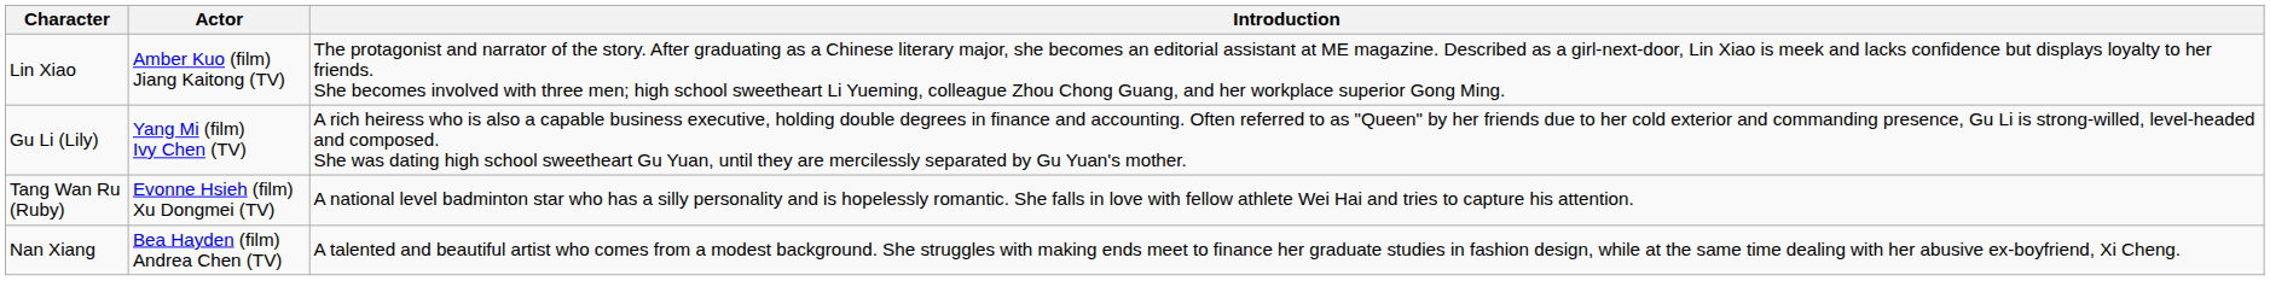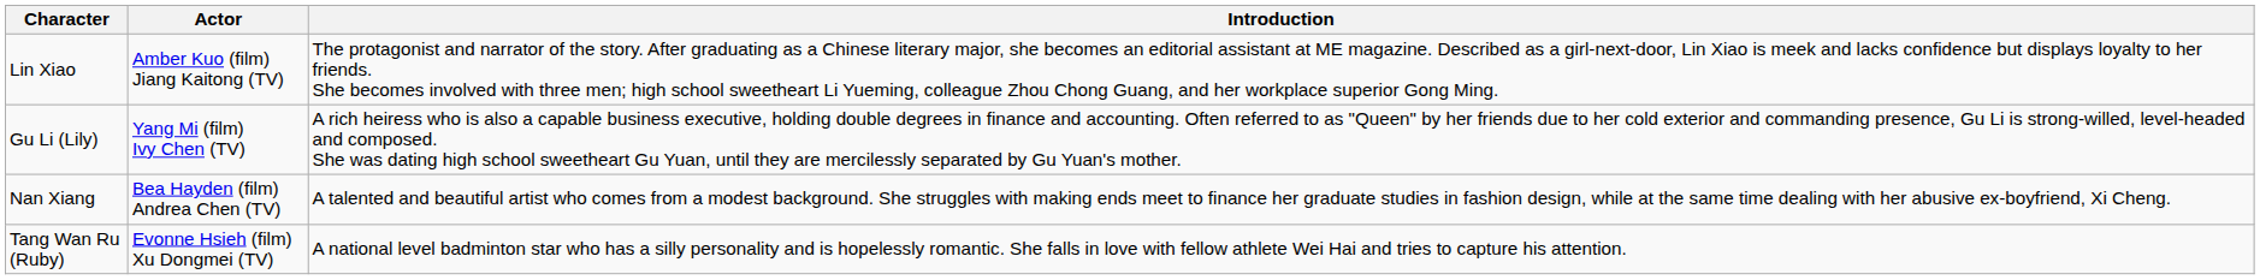 <table class="wikitable">
 <tr>
 <th width=100>Character</th>
 <th width=150>Actor</th>
 <th>Introduction</th>
 </tr>
 <tr>
 <td>Lin Xiao</td>
 <td><a href='#'>Amber Kuo</a> (film)<br> Jiang Kaitong (TV)</td>
 <td>The protagonist and narrator of the story. After graduating as a Chinese literary major, she becomes an editorial assistant at ME magazine. Described as a girl-next-door, Lin Xiao is meek and lacks confidence but displays loyalty to her friends.<br>She becomes involved with three men; high school sweetheart Li Yueming, colleague Zhou Chong Guang, and her workplace superior Gong Ming.</td>
 </tr>
 <tr>
 <td>Gu Li (Lily)</td>
 <td><a href='#'>Yang Mi</a> (film)<br><a href='#'>Ivy Chen</a> (TV)</td>
 <td>A rich heiress who is also a capable business executive, holding double degrees in finance and accounting. Often referred to as "Queen" by her friends due to her cold exterior and commanding presence, Gu Li is strong-willed, level-headed and composed.<br>She was dating high school sweetheart Gu Yuan, until they are mercilessly separated by Gu Yuan's mother.</td>
 </tr>
 <tr>
+<td>Nan Xiang</td>
+<td><a href='#'>Bea Hayden</a> (film)<br>Andrea Chen (TV)</td>
+<td>A talented and beautiful artist who comes from a modest background. She struggles with making ends meet to finance her graduate studies in fashion design, while at the same time dealing with her abusive ex-boyfriend, Xi Cheng.</td>
+</tr>
+<tr>
 <td>Tang Wan Ru (Ruby)</td>
 <td><a href='#'>Evonne Hsieh</a> (film)<br>Xu Dongmei (TV)</td>
 <td>A national level badminton star who has a silly personality and is hopelessly romantic. She falls in love with fellow athlete Wei Hai and tries to capture his attention.</td>
 </tr>
-<tr>
-<td>Nan Xiang</td>
-<td><a href='#'>Bea Hayden</a> (film)<br>Andrea Chen (TV)</td>
-<td>A talented and beautiful artist who comes from a modest background. She struggles with making ends meet to finance her graduate studies in fashion design, while at the same time dealing with her abusive ex-boyfriend, Xi Cheng.</td>
-</tr>
 </table>
